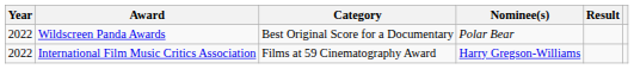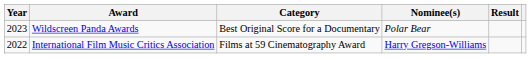 <table class="wikitable sortable plainrowheaders">
 <tr>
 <th scope="col">Year</th>
 <th scope="col">Award</th>
 <th scope="col">Category</th>
 <th scope="col">Nominee(s)</th>
 <th scope="col">Result</th>
 <th scope="col" class="unsortable"></th>
 </tr>
 <tr>
-<td>2022</td>
+<td>2023</td>
 <td><a href='#'>Wildscreen Panda Awards</a></td>
 <td>Best Original Score for a Documentary</td>
 <td><em>Polar Bear</em></td>
 <td></td>
 <td style="text-align:center;"></td>
 </tr>
 <tr>
 <td>2022</td>
 <td><a href='#'>International Film Music Critics Association</a></td>
 <td>Films at 59 Cinematography Award</td>
 <td><a href='#'>Harry Gregson-Williams</a></td>
 <td></td>
 <td style="text-align:center;"></td>
 </tr>
 </table>
